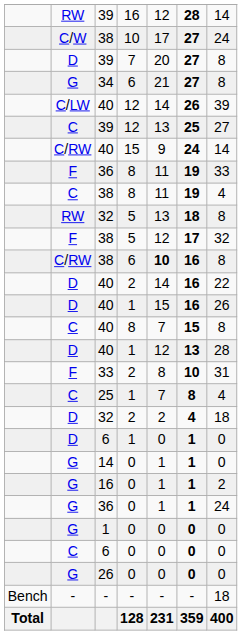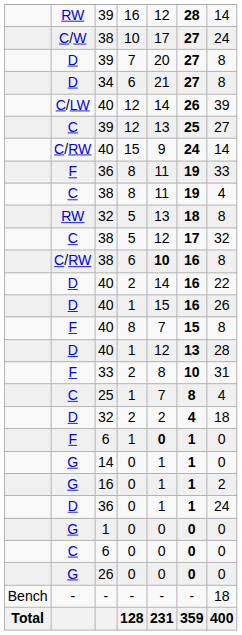 <table class="wikitable sortable">
 <tr align="center">
 </tr>
 <tr align="center" bgcolor="">
 <td></td>
 <td><a href='#'>RW</a></td>
 <td>39</td>
 <td>16</td>
 <td>12</td>
 <td><strong>28</strong></td>
 <td>14</td>
 </tr>
 <tr align="center" bgcolor="f0f0f0">
 <td></td>
 <td><a href='#'>C</a>/<a href='#'>W</a></td>
 <td>38</td>
 <td>10</td>
 <td>17</td>
 <td><strong>27</strong></td>
 <td>24</td>
 </tr>
 <tr align="center" bgcolor="">
 <td></td>
 <td><a href='#'>D</a></td>
 <td>39</td>
 <td>7</td>
 <td>20</td>
 <td><strong>27</strong></td>
 <td>8</td>
 </tr>
 <tr align="center" bgcolor="f0f0f0">
 <td></td>
-<td><a href='#'>G</a></td>
+<td><a href='#'>D</a></td>
 <td>34</td>
 <td>6</td>
 <td>21</td>
 <td><strong>27</strong></td>
 <td>8</td>
 </tr>
 <tr align="center" bgcolor="">
 <td></td>
 <td><a href='#'>C</a>/<a href='#'>LW</a></td>
 <td>40</td>
 <td>12</td>
 <td>14</td>
 <td><strong>26</strong></td>
 <td>39</td>
 </tr>
 <tr align="center" bgcolor="f0f0f0">
 <td></td>
 <td><a href='#'>C</a></td>
 <td>39</td>
 <td>12</td>
 <td>13</td>
 <td><strong>25</strong></td>
 <td>27</td>
 </tr>
 <tr align="center" bgcolor="">
 <td></td>
 <td><a href='#'>C</a>/<a href='#'>RW</a></td>
 <td>40</td>
 <td>15</td>
 <td>9</td>
 <td><strong>24</strong></td>
 <td>14</td>
 </tr>
 <tr align="center" bgcolor="f0f0f0">
 <td></td>
 <td><a href='#'>F</a></td>
 <td>36</td>
 <td>8</td>
 <td>11</td>
 <td><strong>19</strong></td>
 <td>33</td>
 </tr>
 <tr align="center" bgcolor="">
 <td></td>
 <td><a href='#'>C</a></td>
 <td>38</td>
 <td>8</td>
 <td>11</td>
 <td><strong>19</strong></td>
 <td>4</td>
 </tr>
 <tr align="center" bgcolor="f0f0f0">
 <td></td>
 <td><a href='#'>RW</a></td>
 <td>32</td>
 <td>5</td>
 <td>13</td>
 <td><strong>18</strong></td>
 <td>8</td>
 </tr>
 <tr align="center" bgcolor="">
 <td></td>
-<td><a href='#'>F</a></td>
+<td><a href='#'>C</a></td>
 <td>38</td>
 <td>5</td>
 <td>12</td>
 <td><strong>17</strong></td>
 <td>32</td>
 </tr>
 <tr align="center" bgcolor="f0f0f0">
 <td></td>
 <td><a href='#'>C</a>/<a href='#'>RW</a></td>
 <td>38</td>
 <td>6</td>
 <td><strong>10</strong></td>
 <td><strong>16</strong></td>
 <td>8</td>
 </tr>
 <tr align="center" bgcolor="">
 <td></td>
 <td><a href='#'>D</a></td>
 <td>40</td>
 <td>2</td>
 <td>14</td>
 <td><strong>16</strong></td>
 <td>22</td>
 </tr>
 <tr align="center" bgcolor="f0f0f0">
 <td></td>
 <td><a href='#'>D</a></td>
 <td>40</td>
 <td>1</td>
 <td>15</td>
 <td><strong>16</strong></td>
 <td>26</td>
 </tr>
 <tr align="center" bgcolor="">
 <td></td>
-<td><a href='#'>C</a></td>
+<td><a href='#'>F</a></td>
 <td>40</td>
 <td>8</td>
 <td>7</td>
 <td><strong>15</strong></td>
 <td>8</td>
 </tr>
 <tr align="center" bgcolor="f0f0f0">
 <td></td>
 <td><a href='#'>D</a></td>
 <td>40</td>
 <td>1</td>
 <td>12</td>
 <td><strong>13</strong></td>
 <td>28</td>
 </tr>
 <tr align="center" bgcolor="">
 <td></td>
 <td><a href='#'>F</a></td>
 <td>33</td>
 <td>2</td>
 <td>8</td>
 <td><strong>10</strong></td>
 <td>31</td>
 </tr>
 <tr align="center" bgcolor="f0f0f0">
 <td></td>
 <td><a href='#'>C</a></td>
 <td>25</td>
 <td>1</td>
 <td>7</td>
 <td><strong>8</strong></td>
 <td>4</td>
 </tr>
 <tr align="center" bgcolor="">
 <td></td>
 <td><a href='#'>D</a></td>
 <td>32</td>
 <td>2</td>
 <td>2</td>
 <td><strong>4</strong></td>
 <td>18</td>
 </tr>
 <tr align="center" bgcolor="f0f0f0">
 <td></td>
-<td><a href='#'>D</a></td>
+<td><a href='#'>F</a></td>
 <td>6</td>
 <td>1</td>
-<td>0</td>
+<td><strong>0</strong></td>
 <td><strong>1</strong></td>
 <td>0</td>
 </tr>
 <tr align="center" bgcolor="">
 <td></td>
 <td><a href='#'>G</a></td>
 <td>14</td>
 <td>0</td>
 <td>1</td>
 <td><strong>1</strong></td>
 <td>0</td>
 </tr>
 <tr align="center" bgcolor="f0f0f0">
 <td></td>
 <td><a href='#'>G</a></td>
 <td>16</td>
 <td>0</td>
 <td>1</td>
 <td><strong>1</strong></td>
 <td>2</td>
 </tr>
 <tr align="center" bgcolor="">
 <td></td>
-<td><a href='#'>G</a></td>
+<td><a href='#'>D</a></td>
 <td>36</td>
 <td>0</td>
 <td>1</td>
 <td><strong>1</strong></td>
 <td>24</td>
 </tr>
 <tr align="center" bgcolor="f0f0f0">
 <td></td>
 <td><a href='#'>G</a></td>
 <td>1</td>
 <td>0</td>
 <td>0</td>
 <td><strong>0</strong></td>
 <td>0</td>
 </tr>
 <tr align="center" bgcolor="">
 <td></td>
 <td><a href='#'>C</a></td>
 <td>6</td>
 <td>0</td>
 <td>0</td>
 <td><strong>0</strong></td>
 <td>0</td>
 </tr>
 <tr align="center" bgcolor="f0f0f0">
 <td></td>
 <td><a href='#'>G</a></td>
 <td>26</td>
 <td>0</td>
 <td>0</td>
 <td><strong>0</strong></td>
 <td>0</td>
 </tr>
 <tr align="center" bgcolor="">
 <td>Bench</td>
 <td>-</td>
 <td>-</td>
 <td>-</td>
 <td>-</td>
 <td>-</td>
 <td>18</td>
 </tr>
 <tr>
 <th>Total</th>
 <th></th>
 <th></th>
 <th>128</th>
 <th>231</th>
 <th>359</th>
 <th>400</th>
 </tr>
 </table>
